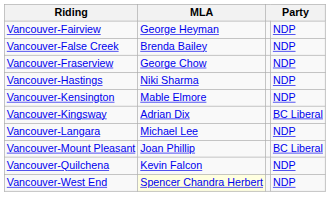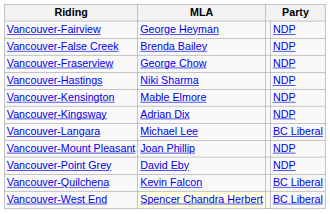 <table class="wikitable">
 <tr>
 <th>Riding</th>
 <th>MLA</th>
 <th colspan="2">Party</th>
 </tr>
 <tr>
 <td><a href='#'>Vancouver-Fairview</a></td>
 <td><a href='#'>George Heyman</a></td>
 <td></td>
 <td><a href='#'>NDP</a></td>
 </tr>
 <tr>
 <td><a href='#'>Vancouver-False Creek</a></td>
 <td><a href='#'>Brenda Bailey</a></td>
 <td></td>
 <td><a href='#'>NDP</a></td>
 </tr>
 <tr>
 <td><a href='#'>Vancouver-Fraserview</a></td>
 <td><a href='#'>George Chow</a></td>
 <td></td>
 <td><a href='#'>NDP</a></td>
 </tr>
 <tr>
 <td><a href='#'>Vancouver-Hastings</a></td>
 <td><a href='#'>Niki Sharma</a></td>
 <td></td>
 <td><a href='#'>NDP</a></td>
 </tr>
 <tr>
 <td><a href='#'>Vancouver-Kensington</a></td>
 <td><a href='#'>Mable Elmore</a></td>
 <td></td>
 <td><a href='#'>NDP</a></td>
 </tr>
 <tr>
 <td><a href='#'>Vancouver-Kingsway</a></td>
 <td><a href='#'>Adrian Dix</a></td>
 <td></td>
-<td><a href='#'>BC Liberal</a></td>
+<td><a href='#'>NDP</a></td>
 </tr>
 <tr>
 <td><a href='#'>Vancouver-Langara</a></td>
 <td><a href='#'>Michael Lee</a></td>
 <td></td>
-<td><a href='#'>NDP</a></td>
+<td><a href='#'>BC Liberal</a></td>
 </tr>
 <tr>
 <td><a href='#'>Vancouver-Mount Pleasant</a></td>
 <td><a href='#'>Joan Phillip</a></td>
 <td></td>
-<td><a href='#'>BC Liberal</a></td>
+<td><a href='#'>NDP</a></td>
+</tr>
+<tr>
+<td><a href='#'>Vancouver-Point Grey</a></td>
+<td><a href='#'>David Eby</a></td>
+<td></td>
+<td><a href='#'>NDP</a></td>
 </tr>
 <tr>
 <td><a href='#'>Vancouver-Quilchena</a></td>
 <td><a href='#'>Kevin Falcon</a></td>
 <td></td>
-<td><a href='#'>NDP</a></td>
+<td><a href='#'>BC Liberal</a></td>
 </tr>
 <tr>
 <td><a href='#'>Vancouver-West End</a></td>
 <td style="background: lightyellow;"><a href='#'>Spencer Chandra Herbert</a></td>
 <td></td>
-<td><a href='#'>NDP</a></td>
+<td><a href='#'>BC Liberal</a></td>
 </tr>
 </table>
